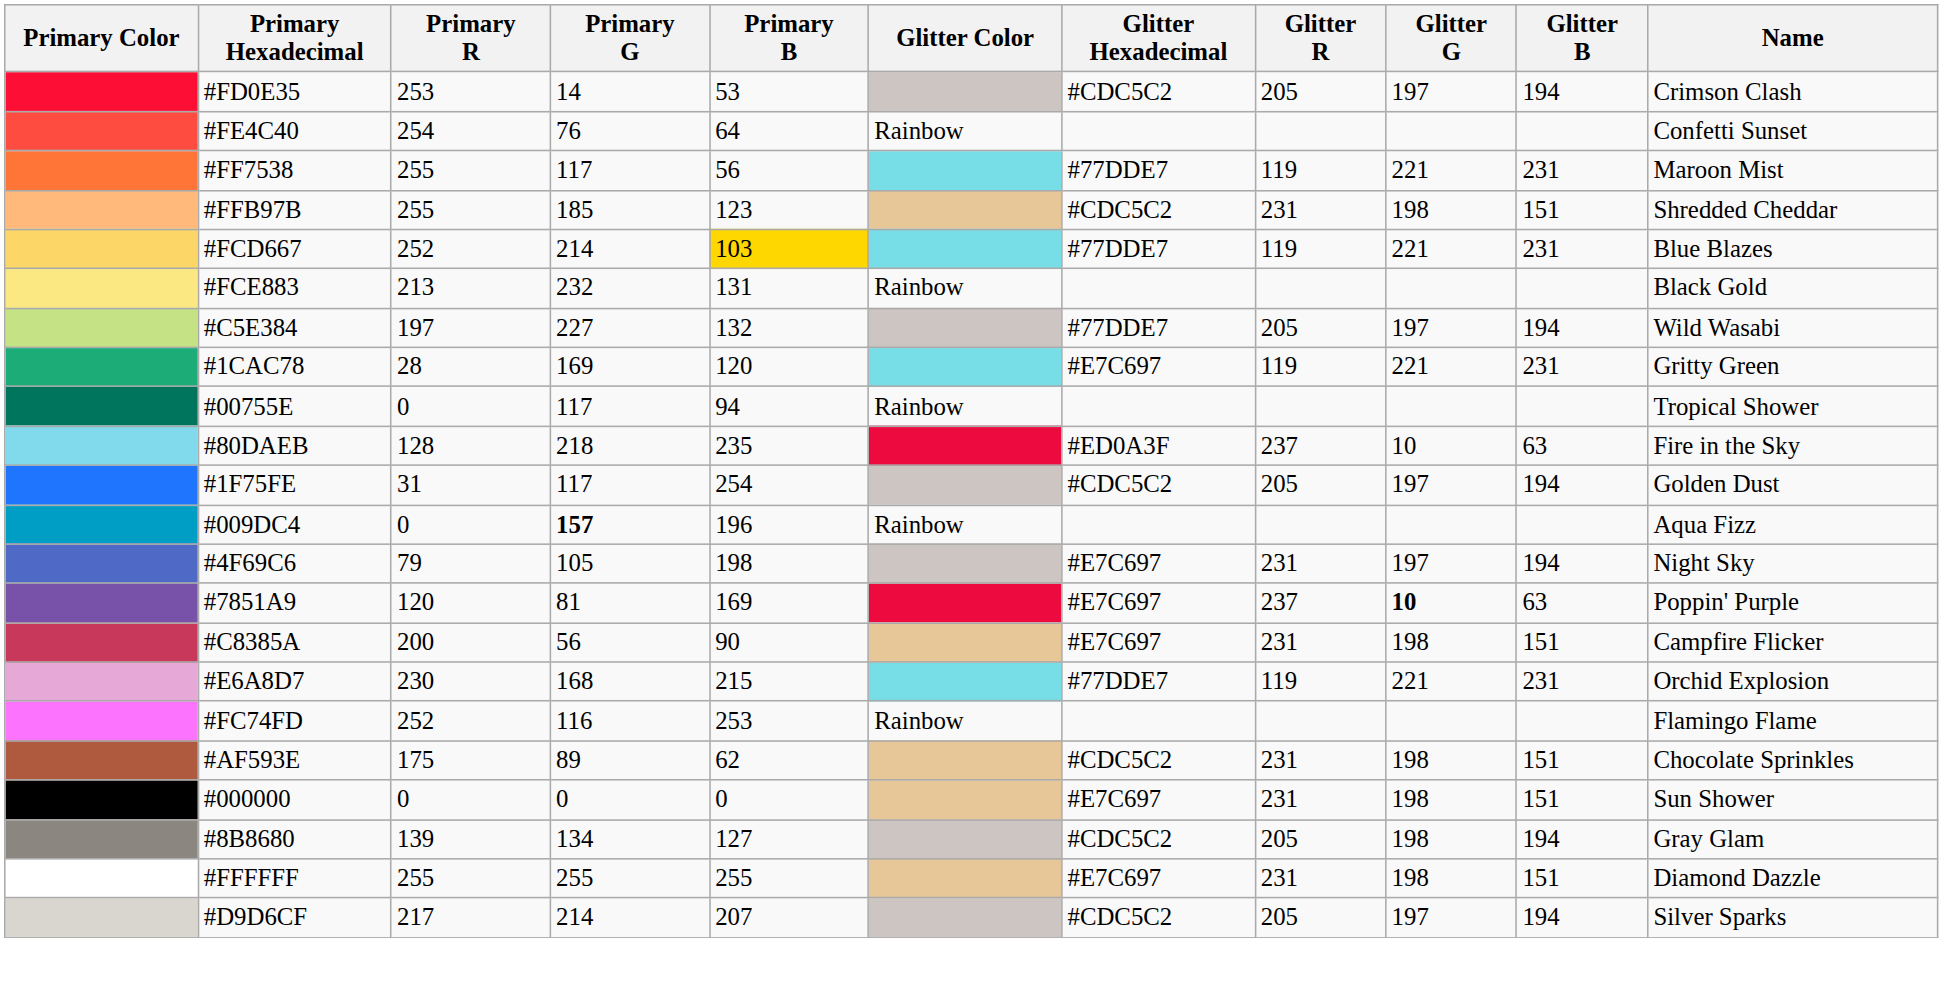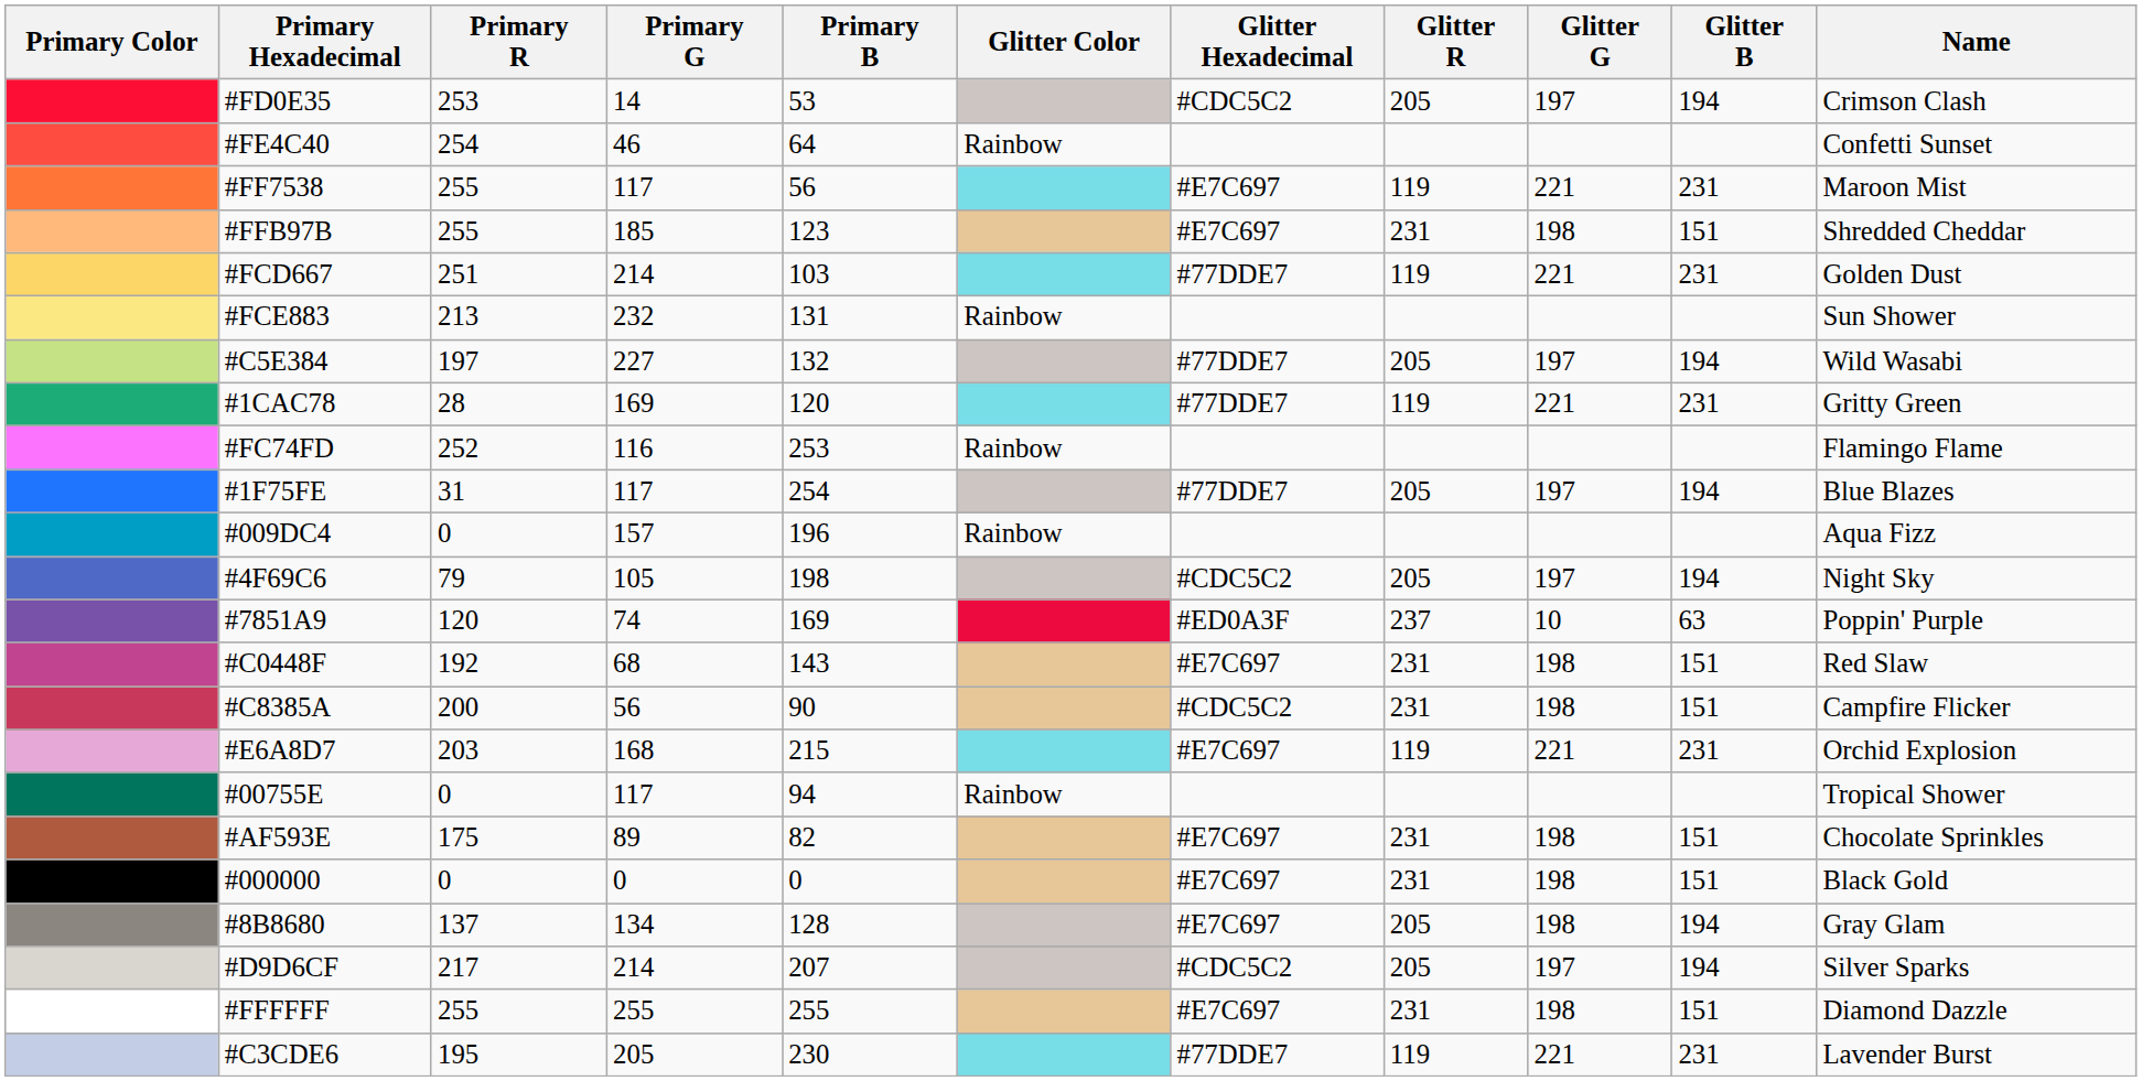 <table class="wikitable sortable">
 <tr>
 <th scope="col" width=10% class="unsortable">Primary Color</th>
 <th scope="col" width=10%>Primary Hexadecimal</th>
 <th scope="col">Primary<br>R</th>
 <th scope="col">Primary<br>G</th>
 <th scope="col">Primary<br>B</th>
 <th scope="col" width="10%" class="unsortable">Glitter Color</th>
 <th scope="col" width=10%>Glitter Hexadecimal</th>
 <th scope="col">Glitter<br> R</th>
 <th scope="col">Glitter<br> G</th>
 <th scope="col">Glitter<br>B</th>
 <th scope="col" width="15%">Name</th>
 </tr>
 <tr>
 <th style="background-color:#FD0E35"></th>
 <td>#FD0E35</td>
 <td>253</td>
 <td>14</td>
 <td>53</td>
 <td style="background-color:#CDC5C2"></td>
 <td>#CDC5C2</td>
 <td>205</td>
 <td>197</td>
 <td>194</td>
 <td>Crimson Clash</td>
 </tr>
 <tr>
 <th style="background-color:#FE4C40"></th>
 <td>#FE4C40</td>
 <td>254</td>
-<td>76</td>
+<td>46</td>
 <td>64</td>
 <td>Rainbow</td>
 <td></td>
 <td></td>
 <td></td>
 <td></td>
 <td>Confetti Sunset</td>
 </tr>
 <tr>
 <th style="background-color:#ff7538"></th>
 <td>#FF7538</td>
 <td>255</td>
 <td>117</td>
 <td>56</td>
 <td style="background-color:#77DDE7"></td>
-<td>#77DDE7</td>
+<td>#E7C697</td>
 <td>119</td>
 <td>221</td>
 <td>231</td>
 <td>Maroon Mist</td>
 </tr>
 <tr>
 <th style="background-color:#FFB97B"></th>
 <td>#FFB97B</td>
 <td>255</td>
 <td>185</td>
 <td>123</td>
 <td style="background-color:#E7C697"></td>
-<td>#CDC5C2</td>
+<td>#E7C697</td>
 <td>231</td>
 <td>198</td>
 <td>151</td>
 <td>Shredded Cheddar</td>
 </tr>
 <tr>
 <th style="background-color:#FCD667"></th>
 <td>#FCD667</td>
-<td>252</td>
+<td>251</td>
 <td>214</td>
-<td style="background: gold;">103</td>
+<td>103</td>
 <td style="background-color:#77DDE7"></td>
 <td>#77DDE7</td>
 <td>119</td>
 <td>221</td>
 <td>231</td>
-<td>Blue Blazes</td>
+<td>Golden Dust</td>
 </tr>
 <tr>
 <th style="background-color:#fce883"></th>
 <td>#FCE883</td>
 <td>213</td>
 <td>232</td>
 <td>131</td>
 <td>Rainbow</td>
 <td></td>
 <td></td>
 <td></td>
 <td></td>
-<td>Black Gold</td>
+<td>Sun Shower</td>
 </tr>
 <tr>
 <th style="background-color:#c5e384"></th>
 <td>#C5E384</td>
 <td>197</td>
 <td>227</td>
 <td>132</td>
 <td style="background-color:#CDC5C2"></td>
 <td>#77DDE7</td>
 <td>205</td>
 <td>197</td>
 <td>194</td>
 <td>Wild Wasabi</td>
 </tr>
 <tr>
 <th style="background-color:#1cac78"></th>
 <td>#1CAC78</td>
 <td>28</td>
 <td>169</td>
 <td>120</td>
 <td style="background-color:#77DDE7"></td>
+<td>#77DDE7</td>
+<td>119</td>
+<td>221</td>
+<td>231</td>
+<td>Gritty Green</td>
+</tr>
+<tr>
+<th style="background-color:#FC74FD"></th>
+<td>#FC74FD</td>
+<td>252</td>
+<td>116</td>
+<td>253</td>
+<td>Rainbow</td>
+<td></td>
+<td></td>
+<td></td>
+<td></td>
+<td>Flamingo Flame</td>
+</tr>
+<tr>
+<th style="background-color:#1f75fe"></th>
+<td>#1F75FE</td>
+<td>31</td>
+<td>117</td>
+<td>254</td>
+<td style="background-color:#CDC5C2"></td>
+<td>#77DDE7</td>
+<td>205</td>
+<td>197</td>
+<td>194</td>
+<td>Blue Blazes</td>
+</tr>
+<tr>
+<th style="background-color:#009DC4"></th>
+<td>#009DC4</td>
+<td>0</td>
+<td>157</td>
+<td>196</td>
+<td>Rainbow</td>
+<td></td>
+<td></td>
+<td></td>
+<td></td>
+<td>Aqua Fizz</td>
+</tr>
+<tr>
+<th style="background-color:#4F69C6"></th>
+<td>#4F69C6</td>
+<td>79</td>
+<td>105</td>
+<td>198</td>
+<td style="background-color:#CDC5C2"></td>
+<td>#CDC5C2</td>
+<td>205</td>
+<td>197</td>
+<td>194</td>
+<td>Night Sky</td>
+</tr>
+<tr>
+<th style="background-color:#7851a9"></th>
+<td>#7851A9</td>
+<td>120</td>
+<td>74</td>
+<td>169</td>
+<td style="background-color:#ED0A3F"></td>
+<td>#ED0A3F</td>
+<td>237</td>
+<td>10</td>
+<td>63</td>
+<td>Poppin' Purple</td>
+</tr>
+<tr>
+<th style="background-color:#c0448f"></th>
+<td>#C0448F</td>
+<td>192</td>
+<td>68</td>
+<td>143</td>
+<td style="background-color:#E7C697"></td>
+<td>#E7C697</td>
+<td>231</td>
+<td>198</td>
+<td>151</td>
+<td>Red Slaw</td>
+</tr>
+<tr>
+<th style="background-color:#c8385a"></th>
+<td>#C8385A</td>
+<td>200</td>
+<td>56</td>
+<td>90</td>
+<td style="background-color:#E7C697"></td>
+<td>#CDC5C2</td>
+<td>231</td>
+<td>198</td>
+<td>151</td>
+<td>Campfire Flicker</td>
+</tr>
+<tr>
+<th style="background-color:#e6a8d7"></th>
+<td>#E6A8D7</td>
+<td>203</td>
+<td>168</td>
+<td>215</td>
+<td style="background-color:#77DDE7"></td>
 <td>#E7C697</td>
 <td>119</td>
 <td>221</td>
 <td>231</td>
-<td>Gritty Green</td>
+<td>Orchid Explosion</td>
 </tr>
 <tr>
 <th style="background-color:#00755E"></th>
 <td>#00755E</td>
 <td>0</td>
 <td>117</td>
 <td>94</td>
 <td>Rainbow</td>
 <td></td>
 <td></td>
 <td></td>
 <td></td>
 <td>Tropical Shower</td>
 </tr>
 <tr>
-<th style="background-color:#80daeb"></th>
-<td>#80DAEB</td>
-<td>128</td>
-<td>218</td>
-<td>235</td>
-<td style="background-color:#ED0A3F"></td>
-<td>#ED0A3F</td>
-<td>237</td>
-<td>10</td>
-<td>63</td>
-<td>Fire in the Sky</td>
-</tr>
-<tr>
-<th style="background-color:#1f75fe"></th>
-<td>#1F75FE</td>
-<td>31</td>
-<td>117</td>
-<td>254</td>
-<td style="background-color:#CDC5C2"></td>
-<td>#CDC5C2</td>
-<td>205</td>
-<td>197</td>
-<td>194</td>
-<td>Golden Dust</td>
-</tr>
-<tr>
-<th style="background-color:#009DC4"></th>
-<td>#009DC4</td>
-<td>0</td>
-<td><strong>157</strong></td>
-<td>196</td>
-<td>Rainbow</td>
-<td></td>
-<td></td>
-<td></td>
-<td></td>
-<td>Aqua Fizz</td>
-</tr>
-<tr>
-<th style="background-color:#4F69C6"></th>
-<td>#4F69C6</td>
-<td>79</td>
-<td>105</td>
-<td>198</td>
-<td style="background-color:#CDC5C2"></td>
-<td>#E7C697</td>
-<td>231</td>
-<td>197</td>
-<td>194</td>
-<td>Night Sky</td>
-</tr>
-<tr>
-<th style="background-color:#7851a9"></th>
-<td>#7851A9</td>
-<td>120</td>
-<td>81</td>
-<td>169</td>
-<td style="background-color:#ED0A3F"></td>
-<td>#E7C697</td>
-<td>237</td>
-<td><strong>10</strong></td>
-<td>63</td>
-<td>Poppin' Purple</td>
-</tr>
-<tr>
-<th style="background-color:#c8385a"></th>
-<td>#C8385A</td>
-<td>200</td>
-<td>56</td>
-<td>90</td>
-<td style="background-color:#E7C697"></td>
-<td>#E7C697</td>
-<td>231</td>
-<td>198</td>
-<td>151</td>
-<td>Campfire Flicker</td>
-</tr>
-<tr>
-<th style="background-color:#e6a8d7"></th>
-<td>#E6A8D7</td>
-<td>230</td>
-<td>168</td>
-<td>215</td>
-<td style="background-color:#77DDE7"></td>
-<td>#77DDE7</td>
-<td>119</td>
-<td>221</td>
-<td>231</td>
-<td>Orchid Explosion</td>
-</tr>
-<tr>
-<th style="background-color:#FC74FD"></th>
-<td>#FC74FD</td>
-<td>252</td>
-<td>116</td>
-<td>253</td>
-<td>Rainbow</td>
-<td></td>
-<td></td>
-<td></td>
-<td></td>
-<td>Flamingo Flame</td>
-</tr>
-<tr>
 <th style="background-color:#AF593E"></th>
 <td>#AF593E</td>
 <td>175</td>
 <td>89</td>
-<td>62</td>
+<td>82</td>
 <td style="background-color:#E7C697"></td>
-<td>#CDC5C2</td>
+<td>#E7C697</td>
 <td>231</td>
 <td>198</td>
 <td>151</td>
 <td>Chocolate Sprinkles</td>
 </tr>
 <tr>
 <th style="background-color:#000000"></th>
 <td>#000000</td>
 <td>0</td>
 <td>0</td>
 <td>0</td>
 <td style="background-color:#E7C697"></td>
 <td>#E7C697</td>
 <td>231</td>
 <td>198</td>
 <td>151</td>
-<td>Sun Shower</td>
+<td>Black Gold</td>
 </tr>
 <tr>
 <th style="background-color:#8B8680"></th>
 <td>#8B8680</td>
-<td>139</td>
+<td>137</td>
 <td>134</td>
-<td>127</td>
+<td>128</td>
 <td style="background-color:#CDC5C2"></td>
-<td>#CDC5C2</td>
+<td>#E7C697</td>
 <td>205</td>
 <td>198</td>
 <td>194</td>
 <td>Gray Glam</td>
+</tr>
+<tr>
+<th style="background-color:#D9D6CF"></th>
+<td>#D9D6CF</td>
+<td>217</td>
+<td>214</td>
+<td>207</td>
+<td style="background-color:#CDC5C2"></td>
+<td>#CDC5C2</td>
+<td>205</td>
+<td>197</td>
+<td>194</td>
+<td>Silver Sparks</td>
 </tr>
 <tr>
 <th style="background-color:#FFFFFF"></th>
 <td>#FFFFFF</td>
 <td>255</td>
 <td>255</td>
 <td>255</td>
 <td style="background-color:#E7C697"></td>
 <td>#E7C697</td>
 <td>231</td>
 <td>198</td>
 <td>151</td>
 <td>Diamond Dazzle</td>
 </tr>
 <tr>
-<th style="background-color:#D9D6CF"></th>
-<td>#D9D6CF</td>
-<td>217</td>
-<td>214</td>
-<td>207</td>
-<td style="background-color:#CDC5C2"></td>
-<td>#CDC5C2</td>
+<th style="background-color:#C3CDE6"></th>
+<td>#C3CDE6</td>
+<td>195</td>
 <td>205</td>
-<td>197</td>
-<td>194</td>
-<td>Silver Sparks</td>
+<td>230</td>
+<td style="background-color:#77DDE7"></td>
+<td>#77DDE7</td>
+<td>119</td>
+<td>221</td>
+<td>231</td>
+<td>Lavender Burst</td>
 </tr>
 </table>
